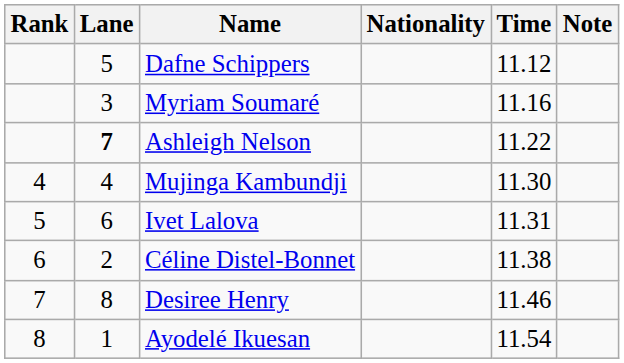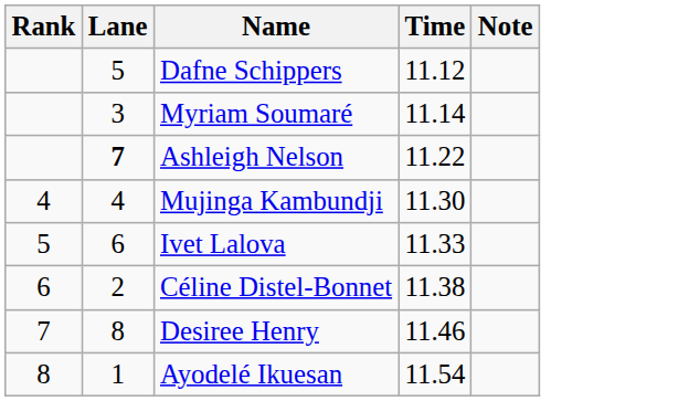 <table class="wikitable sortable" style="text-align:center">
 <tr>
 <th>Rank</th>
 <th>Lane</th>
 <th>Name</th>
-<th>Nationality</th>
 <th>Time</th>
 <th>Note</th>
 </tr>
 <tr>
 <td></td>
 <td>5</td>
 <td align=left><a href='#'>Dafne Schippers</a></td>
-<td align=left></td>
 <td>11.12</td>
 <td></td>
 </tr>
 <tr>
 <td></td>
 <td>3</td>
 <td align=left><a href='#'>Myriam Soumaré</a></td>
-<td align=left></td>
-<td>11.16</td>
+<td>11.14</td>
 <td></td>
 </tr>
 <tr>
 <td></td>
 <td><strong>7</strong></td>
 <td align=left><a href='#'>Ashleigh Nelson</a></td>
-<td align=left></td>
 <td>11.22</td>
 <td></td>
 </tr>
 <tr>
 <td>4</td>
 <td>4</td>
 <td align=left><a href='#'>Mujinga Kambundji</a></td>
-<td align=left></td>
 <td>11.30</td>
 <td></td>
 </tr>
 <tr>
 <td>5</td>
 <td>6</td>
 <td align=left><a href='#'>Ivet Lalova</a></td>
-<td align=left></td>
-<td>11.31</td>
+<td>11.33</td>
 <td></td>
 </tr>
 <tr>
 <td>6</td>
 <td>2</td>
 <td align=left><a href='#'>Céline Distel-Bonnet</a></td>
-<td align=left></td>
 <td>11.38</td>
 <td></td>
 </tr>
 <tr>
 <td>7</td>
 <td>8</td>
 <td align=left><a href='#'>Desiree Henry</a></td>
-<td align=left></td>
 <td>11.46</td>
 <td></td>
 </tr>
 <tr>
 <td>8</td>
 <td>1</td>
 <td align=left><a href='#'>Ayodelé Ikuesan</a></td>
-<td align=left></td>
 <td>11.54</td>
 <td></td>
 </tr>
 </table>
